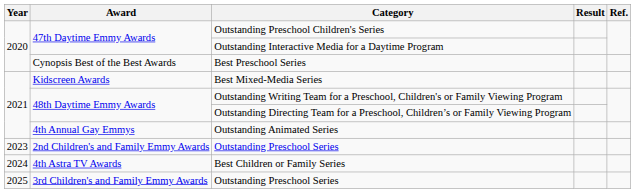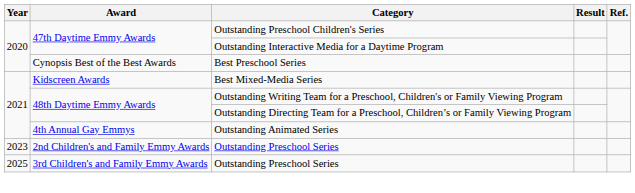 <table class="wikitable sortable">
 <tr>
 <th>Year</th>
 <th>Award</th>
 <th>Category</th>
 <th>Result</th>
 <th>Ref.</th>
 </tr>
 <tr>
 <td rowspan="3">2020</td>
 <td rowspan="2"><a href='#'>47th Daytime Emmy Awards</a></td>
 <td>Outstanding Preschool Children's Series</td>
 <td></td>
 <td rowspan="2" style="text-align:center;"></td>
 </tr>
 <tr>
 <td>Outstanding Interactive Media for a Daytime Program</td>
 <td></td>
 </tr>
 <tr>
 <td>Cynopsis Best of the Best Awards</td>
 <td>Best Preschool Series</td>
 <td></td>
 <td style="text-align:center;"></td>
 </tr>
 <tr>
 <td rowspan="4">2021</td>
 <td><a href='#'>Kidscreen Awards</a></td>
 <td>Best Mixed-Media Series</td>
 <td></td>
 <td style="text-align:center;"></td>
 </tr>
 <tr>
 <td rowspan="2"><a href='#'>48th Daytime Emmy Awards</a></td>
 <td>Outstanding Writing Team for a Preschool, Children's or Family Viewing Program</td>
 <td></td>
 <td rowspan="2" style="text-align:center;"></td>
 </tr>
 <tr>
 <td>Outstanding Directing Team for a Preschool, Children’s or Family Viewing Program</td>
 <td></td>
 </tr>
 <tr>
 <td><a href='#'>4th Annual Gay Emmys</a></td>
 <td>Outstanding Animated Series</td>
 <td></td>
 <td style="text-align:center;"></td>
 </tr>
 <tr>
 <td>2023</td>
 <td><a href='#'>2nd Children's and Family Emmy Awards</a></td>
 <td><a href='#'>Outstanding Preschool Series</a></td>
 <td></td>
 <td style="text-align:center;"></td>
 </tr>
 <tr>
-<td>2024</td>
-<td><a href='#'>4th Astra TV Awards</a></td>
-<td>Best Children or Family Series</td>
-<td></td>
-<td style="text-align:center;"></td>
-</tr>
-<tr>
 <td>2025</td>
 <td><a href='#'>3rd Children's and Family Emmy Awards</a></td>
 <td>Outstanding Preschool Series</td>
 <td></td>
 <td style="text-align:center;"></td>
 </tr>
 </table>
